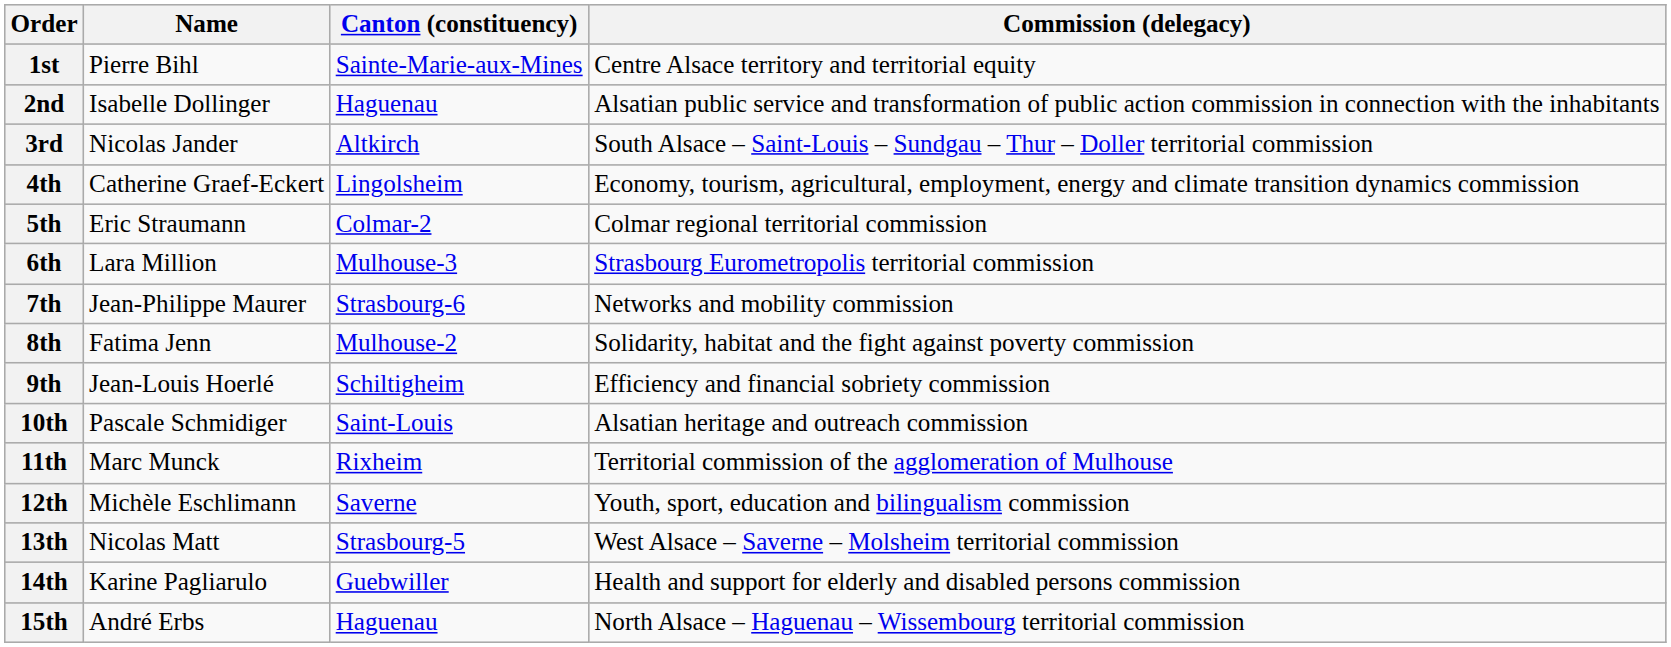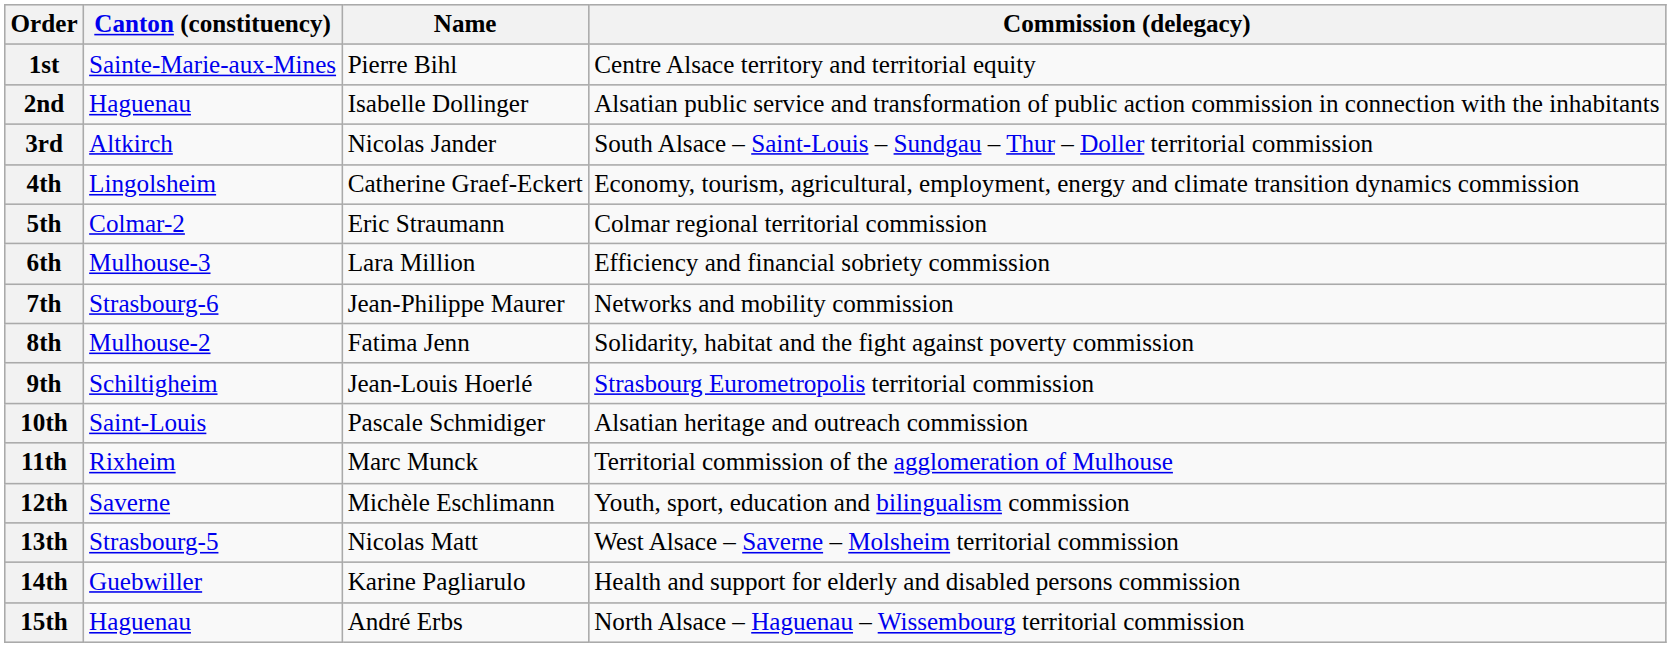 <table class="wikitable">
 <tr>
 <th>Order</th>
+<th><a href='#'>Canton</a> (constituency)</th>
 <th>Name</th>
-<th><a href='#'>Canton</a> (constituency)</th>
 <th>Commission (delegacy)</th>
 </tr>
 <tr>
 <th>1st</th>
+<td><a href='#'>Sainte-Marie-aux-Mines</a></td>
 <td>Pierre Bihl</td>
-<td><a href='#'>Sainte-Marie-aux-Mines</a></td>
 <td>Centre Alsace territory and territorial equity</td>
 </tr>
 <tr>
 <th>2nd</th>
+<td><a href='#'>Haguenau</a></td>
 <td>Isabelle Dollinger</td>
-<td><a href='#'>Haguenau</a></td>
 <td>Alsatian public service and transformation of public action commission in connection with the inhabitants</td>
 </tr>
 <tr>
 <th>3rd</th>
+<td><a href='#'>Altkirch</a></td>
 <td>Nicolas Jander</td>
-<td><a href='#'>Altkirch</a></td>
 <td>South Alsace – <a href='#'>Saint-Louis</a> – <a href='#'>Sundgau</a> – <a href='#'>Thur</a> – <a href='#'>Doller</a> territorial commission</td>
 </tr>
 <tr>
 <th>4th</th>
+<td><a href='#'>Lingolsheim</a></td>
 <td>Catherine Graef-Eckert</td>
-<td><a href='#'>Lingolsheim</a></td>
 <td>Economy, tourism, agricultural, employment, energy and climate transition dynamics commission</td>
 </tr>
 <tr>
 <th>5th</th>
+<td><a href='#'>Colmar-2</a></td>
 <td>Eric Straumann</td>
-<td><a href='#'>Colmar-2</a></td>
 <td>Colmar regional territorial commission</td>
 </tr>
 <tr>
 <th>6th</th>
+<td><a href='#'>Mulhouse-3</a></td>
 <td>Lara Million</td>
-<td><a href='#'>Mulhouse-3</a></td>
-<td><a href='#'>Strasbourg Eurometropolis</a> territorial commission</td>
+<td>Efficiency and financial sobriety commission</td>
 </tr>
 <tr>
 <th>7th</th>
+<td><a href='#'>Strasbourg-6</a></td>
 <td>Jean-Philippe Maurer</td>
-<td><a href='#'>Strasbourg-6</a></td>
 <td>Networks and mobility commission</td>
 </tr>
 <tr>
 <th>8th</th>
+<td><a href='#'>Mulhouse-2</a></td>
 <td>Fatima Jenn</td>
-<td><a href='#'>Mulhouse-2</a></td>
 <td>Solidarity, habitat and the fight against poverty commission</td>
 </tr>
 <tr>
 <th>9th</th>
+<td><a href='#'>Schiltigheim</a></td>
 <td>Jean-Louis Hoerlé</td>
-<td><a href='#'>Schiltigheim</a></td>
-<td>Efficiency and financial sobriety commission</td>
+<td><a href='#'>Strasbourg Eurometropolis</a> territorial commission</td>
 </tr>
 <tr>
 <th>10th</th>
+<td><a href='#'>Saint-Louis</a></td>
 <td>Pascale Schmidiger</td>
-<td><a href='#'>Saint-Louis</a></td>
 <td>Alsatian heritage and outreach commission</td>
 </tr>
 <tr>
 <th>11th</th>
+<td><a href='#'>Rixheim</a></td>
 <td>Marc Munck</td>
-<td><a href='#'>Rixheim</a></td>
 <td>Territorial commission of the <a href='#'>agglomeration of Mulhouse</a></td>
 </tr>
 <tr>
 <th>12th</th>
+<td><a href='#'>Saverne</a></td>
 <td>Michèle Eschlimann</td>
-<td><a href='#'>Saverne</a></td>
 <td>Youth, sport, education and <a href='#'>bilingualism</a> commission</td>
 </tr>
 <tr>
 <th>13th</th>
+<td><a href='#'>Strasbourg-5</a></td>
 <td>Nicolas Matt</td>
-<td><a href='#'>Strasbourg-5</a></td>
 <td>West Alsace – <a href='#'>Saverne</a> – <a href='#'>Molsheim</a> territorial commission</td>
 </tr>
 <tr>
 <th>14th</th>
+<td><a href='#'>Guebwiller</a></td>
 <td>Karine Pagliarulo</td>
-<td><a href='#'>Guebwiller</a></td>
 <td>Health and support for elderly and disabled persons commission</td>
 </tr>
 <tr>
 <th>15th</th>
+<td><a href='#'>Haguenau</a></td>
 <td>André Erbs</td>
-<td><a href='#'>Haguenau</a></td>
 <td>North Alsace – <a href='#'>Haguenau</a> – <a href='#'>Wissembourg</a> territorial commission</td>
 </tr>
 </table>
